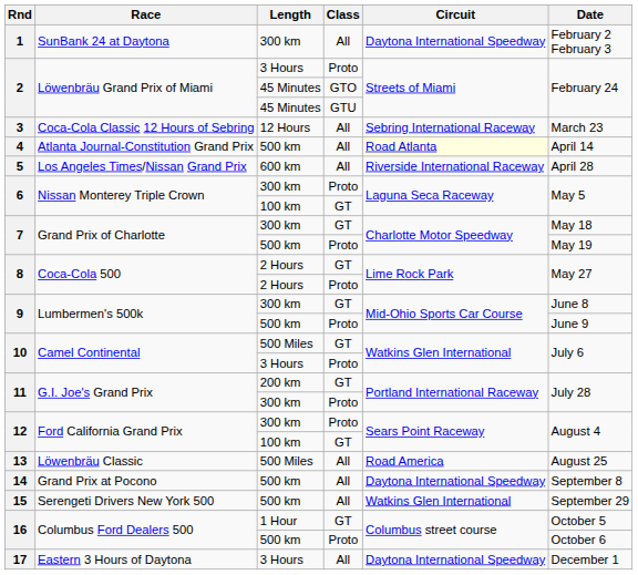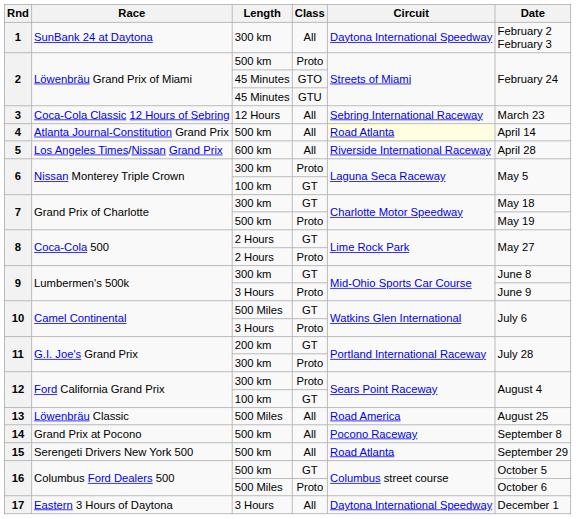 <table class="wikitable" style="font-size: 90%;">
 <tr>
 <th>Rnd</th>
 <th>Race</th>
 <th>Length</th>
 <th>Class</th>
 <th>Circuit</th>
 <th>Date</th>
 </tr>
 <tr>
 <th>1</th>
 <td><a href='#'>SunBank 24 at Daytona</a></td>
 <td>300 km</td>
 <td align="center">All</td>
 <td><a href='#'>Daytona International Speedway</a></td>
 <td>February 2<br>February 3</td>
 </tr>
 <tr>
 <th rowspan=3>2</th>
 <td rowspan=3><a href='#'>Löwenbräu</a> Grand Prix of Miami</td>
-<td>3 Hours</td>
+<td>500 km</td>
 <td align="center">Proto</td>
 <td rowspan=3><a href='#'>Streets of Miami</a></td>
 <td rowspan=3>February 24</td>
 </tr>
 <tr>
 <td>45 Minutes</td>
 <td align="center">GTO</td>
 </tr>
 <tr>
 <td>45 Minutes</td>
 <td align="center">GTU</td>
 </tr>
 <tr>
 <th>3</th>
 <td><a href='#'>Coca-Cola Classic</a> <a href='#'>12 Hours of Sebring</a></td>
 <td>12 Hours</td>
 <td align="center">All</td>
 <td><a href='#'>Sebring International Raceway</a></td>
 <td>March 23</td>
 </tr>
 <tr>
 <th>4</th>
 <td><a href='#'>Atlanta Journal-Constitution</a> Grand Prix</td>
 <td>500 km</td>
 <td align="center">All</td>
 <td style="background: lightyellow;"><a href='#'>Road Atlanta</a></td>
 <td>April 14</td>
 </tr>
 <tr>
 <th>5</th>
 <td><a href='#'>Los Angeles Times</a>/<a href='#'>Nissan</a> <a href='#'>Grand Prix</a></td>
 <td>600 km</td>
 <td align="center">All</td>
 <td><a href='#'>Riverside International Raceway</a></td>
 <td>April 28</td>
 </tr>
 <tr>
 <th rowspan=2>6</th>
 <td rowspan=2><a href='#'>Nissan</a> Monterey Triple Crown</td>
 <td>300 km</td>
 <td align="center">Proto</td>
 <td rowspan=2><a href='#'>Laguna Seca Raceway</a></td>
 <td rowspan=2>May 5</td>
 </tr>
 <tr>
 <td>100 km</td>
 <td align="center">GT</td>
 </tr>
 <tr>
 <th rowspan=2>7</th>
 <td rowspan=2>Grand Prix of Charlotte</td>
 <td>300 km</td>
 <td align="center">GT</td>
 <td rowspan=2><a href='#'>Charlotte Motor Speedway</a></td>
 <td>May 18</td>
 </tr>
 <tr>
 <td>500 km</td>
 <td align="center">Proto</td>
 <td>May 19</td>
 </tr>
 <tr>
 <th rowspan=2>8</th>
 <td rowspan=2><a href='#'>Coca-Cola</a> 500</td>
 <td>2 Hours</td>
 <td align="center">GT</td>
 <td rowspan=2><a href='#'>Lime Rock Park</a></td>
 <td rowspan=2>May 27</td>
 </tr>
 <tr>
 <td>2 Hours</td>
 <td align="center">Proto</td>
 </tr>
 <tr>
 <th rowspan=2>9</th>
 <td rowspan=2>Lumbermen's 500k</td>
 <td>300 km</td>
 <td align="center">GT</td>
 <td rowspan=2><a href='#'>Mid-Ohio Sports Car Course</a></td>
 <td>June 8</td>
 </tr>
 <tr>
-<td>500 km</td>
+<td>3 Hours</td>
 <td align="center">Proto</td>
 <td>June 9</td>
 </tr>
 <tr>
 <th rowspan=2>10</th>
 <td rowspan=2><a href='#'>Camel Continental</a></td>
 <td>500 Miles</td>
 <td align="center">GT</td>
 <td rowspan=2><a href='#'>Watkins Glen International</a></td>
 <td rowspan=2>July 6</td>
 </tr>
 <tr>
 <td>3 Hours</td>
 <td align="center">Proto</td>
 </tr>
 <tr>
 <th rowspan=2>11</th>
 <td rowspan=2><a href='#'>G.I. Joe's</a> Grand Prix</td>
 <td>200 km</td>
 <td align="center">GT</td>
 <td rowspan=2><a href='#'>Portland International Raceway</a></td>
 <td rowspan=2>July 28</td>
 </tr>
 <tr>
 <td>300 km</td>
 <td align="center">Proto</td>
 </tr>
 <tr>
 <th rowspan=2>12</th>
 <td rowspan=2><a href='#'>Ford</a> California Grand Prix</td>
 <td>300 km</td>
 <td align="center">Proto</td>
 <td rowspan=2><a href='#'>Sears Point Raceway</a></td>
 <td rowspan=2>August 4</td>
 </tr>
 <tr>
 <td>100 km</td>
 <td align="center">GT</td>
 </tr>
 <tr>
 <th>13</th>
 <td><a href='#'>Löwenbräu</a> Classic</td>
 <td>500 Miles</td>
 <td align="center">All</td>
 <td><a href='#'>Road America</a></td>
 <td>August 25</td>
 </tr>
 <tr>
 <th>14</th>
 <td>Grand Prix at Pocono</td>
 <td>500 km</td>
 <td align="center">All</td>
-<td><a href='#'>Daytona International Speedway</a></td>
+<td><a href='#'>Pocono Raceway</a></td>
 <td>September 8</td>
 </tr>
 <tr>
 <th>15</th>
 <td>Serengeti Drivers New York 500</td>
 <td>500 km</td>
 <td align="center">All</td>
-<td><a href='#'>Watkins Glen International</a></td>
+<td><a href='#'>Road Atlanta</a></td>
 <td>September 29</td>
 </tr>
 <tr>
 <th rowspan=2>16</th>
 <td rowspan=2>Columbus <a href='#'>Ford Dealers</a> 500</td>
-<td>1 Hour</td>
+<td>500 km</td>
 <td align="center">GT</td>
 <td rowspan=2><a href='#'>Columbus</a> street course</td>
 <td>October 5</td>
 </tr>
 <tr>
-<td>500 km</td>
+<td>500 Miles</td>
 <td align="center">Proto</td>
 <td>October 6</td>
 </tr>
 <tr>
 <th>17</th>
 <td><a href='#'>Eastern</a> 3 Hours of Daytona</td>
 <td>3 Hours</td>
 <td align="center">All</td>
 <td><a href='#'>Daytona International Speedway</a></td>
 <td>December 1</td>
 </tr>
 </table>
